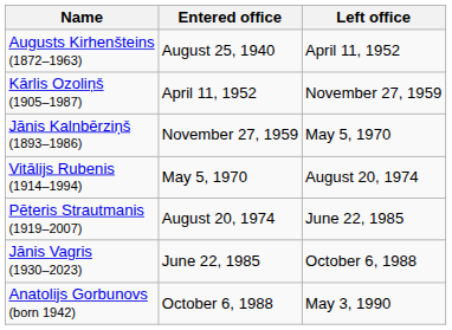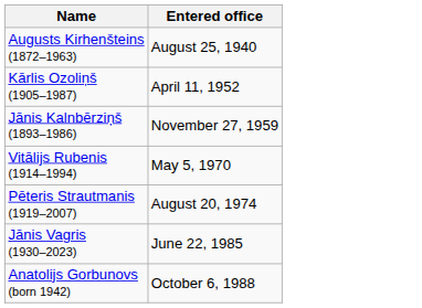 <table class="wikitable">
 <tr>
 <th>Name</th>
 <th>Entered office</th>
-<th>Left office</th>
 </tr>
 <tr>
 <td><a href='#'>Augusts Kirhenšteins</a><br><small>(1872–1963)</small></td>
 <td>August 25, 1940</td>
-<td>April 11, 1952</td>
 </tr>
 <tr>
 <td><a href='#'>Kārlis Ozoliņš</a><br><small>(1905–1987)</small></td>
 <td>April 11, 1952</td>
-<td>November 27, 1959</td>
 </tr>
 <tr>
 <td><a href='#'>Jānis Kalnbērziņš</a><br><small>(1893–1986)</small></td>
 <td>November 27, 1959</td>
-<td>May 5, 1970</td>
 </tr>
 <tr>
 <td><a href='#'>Vitālijs Rubenis</a><br><small>(1914–1994)</small></td>
 <td>May 5, 1970</td>
-<td>August 20, 1974</td>
 </tr>
 <tr>
 <td><a href='#'>Pēteris Strautmanis</a><br><small>(1919–2007)</small></td>
 <td>August 20, 1974</td>
-<td>June 22, 1985</td>
 </tr>
 <tr>
 <td><a href='#'>Jānis Vagris</a><br><small>(1930–2023)</small></td>
 <td>June 22, 1985</td>
-<td>October 6, 1988</td>
 </tr>
 <tr>
 <td><a href='#'>Anatolijs Gorbunovs</a><br><small>(born 1942)</small></td>
 <td>October 6, 1988</td>
-<td>May 3, 1990</td>
 </tr>
 </table>
